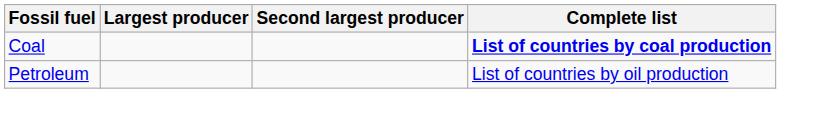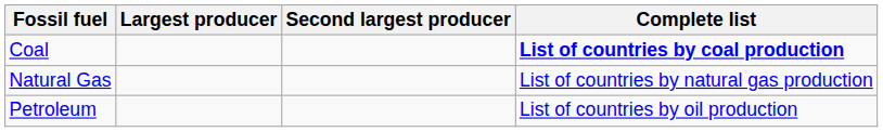 <table class="wikitable" align="center">
 <tr>
 <th>Fossil fuel</th>
 <th>Largest producer</th>
 <th>Second largest producer</th>
 <th>Complete list</th>
 </tr>
 <tr>
 <td><a href='#'>Coal</a></td>
 <td></td>
 <td></td>
 <td><strong><a href='#'>List of countries by coal production</a></strong></td>
 </tr>
 <tr>
+<td><a href='#'>Natural Gas</a></td>
+<td></td>
+<td></td>
+<td><a href='#'>List of countries by natural gas production</a></td>
+</tr>
+<tr>
 <td><a href='#'>Petroleum</a></td>
 <td></td>
 <td></td>
 <td><a href='#'>List of countries by oil production</a></td>
 </tr>
 </table>
